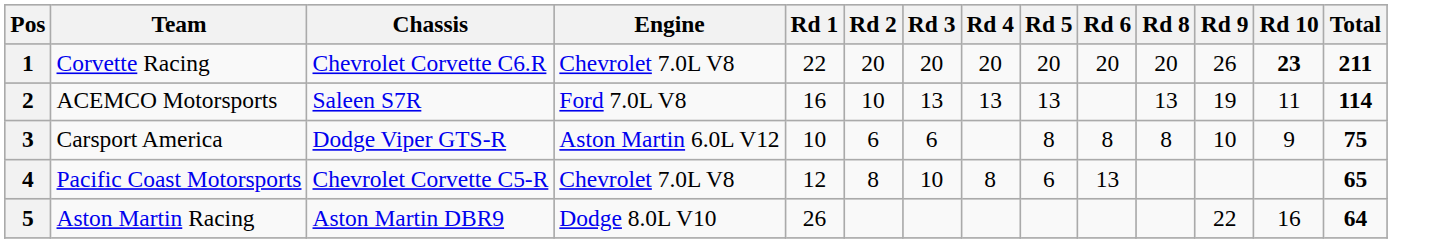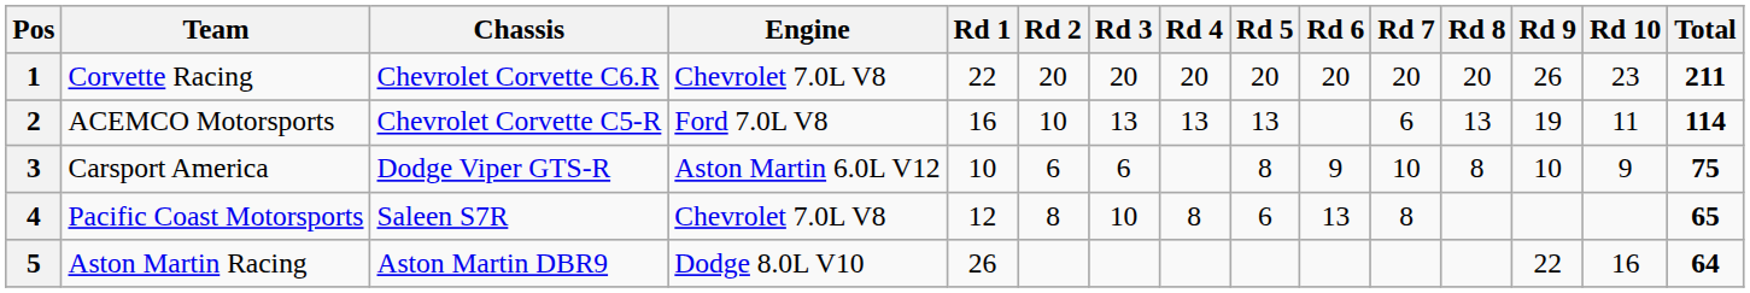 <table class="wikitable" style="font-size: 90%;">
 <tr>
 <th>Pos</th>
 <th>Team</th>
 <th>Chassis</th>
 <th>Engine</th>
 <th>Rd 1</th>
 <th>Rd 2</th>
 <th>Rd 3</th>
 <th>Rd 4</th>
 <th>Rd 5</th>
 <th>Rd 6</th>
+<th>Rd 7</th>
 <th>Rd 8</th>
 <th>Rd 9</th>
 <th>Rd 10</th>
 <th>Total</th>
 </tr>
 <tr>
 <th>1</th>
 <td> <a href='#'>Corvette</a> Racing</td>
 <td><a href='#'>Chevrolet Corvette C6.R</a></td>
 <td><a href='#'>Chevrolet</a> 7.0L V8</td>
 <td align="center">22</td>
 <td align="center">20</td>
 <td align="center">20</td>
 <td align="center">20</td>
 <td align="center">20</td>
 <td align="center">20</td>
 <td align="center">20</td>
+<td align="center">20</td>
 <td align="center">26</td>
-<td align="center"><strong>23</strong></td>
+<td align="center">23</td>
 <td align="center"><strong>211</strong></td>
 </tr>
 <tr>
 <th>2</th>
 <td> ACEMCO Motorsports</td>
-<td><a href='#'>Saleen S7R</a></td>
+<td><a href='#'>Chevrolet Corvette C5-R</a></td>
 <td><a href='#'>Ford</a> 7.0L V8</td>
 <td align="center">16</td>
 <td align="center">10</td>
 <td align="center">13</td>
 <td align="center">13</td>
 <td align="center">13</td>
 <td></td>
+<td align="center">6</td>
 <td align="center">13</td>
 <td align="center">19</td>
 <td align="center">11</td>
 <td align="center"><strong>114</strong></td>
 </tr>
 <tr>
 <th>3</th>
 <td> Carsport America</td>
 <td><a href='#'>Dodge Viper GTS-R</a></td>
 <td><a href='#'>Aston Martin</a> 6.0L V12</td>
 <td align="center">10</td>
 <td align="center">6</td>
 <td align="center">6</td>
 <td></td>
 <td align="center">8</td>
-<td align="center">8</td>
+<td align="center">9</td>
+<td align="center">10</td>
 <td align="center">8</td>
 <td align="center">10</td>
 <td align="center">9</td>
 <td align="center"><strong>75</strong></td>
 </tr>
 <tr>
 <th>4</th>
 <td> <a href='#'>Pacific Coast Motorsports</a></td>
-<td><a href='#'>Chevrolet Corvette C5-R</a></td>
+<td><a href='#'>Saleen S7R</a></td>
 <td><a href='#'>Chevrolet</a> 7.0L V8</td>
 <td align="center">12</td>
 <td align="center">8</td>
 <td align="center">10</td>
 <td align="center">8</td>
 <td align="center">6</td>
 <td align="center">13</td>
+<td align="center">8</td>
 <td></td>
 <td></td>
 <td></td>
 <td align="center"><strong>65</strong></td>
 </tr>
 <tr>
 <th>5</th>
 <td> <a href='#'>Aston Martin</a> Racing</td>
 <td><a href='#'>Aston Martin DBR9</a></td>
 <td><a href='#'>Dodge</a> 8.0L V10</td>
 <td align="center">26</td>
 <td></td>
 <td></td>
 <td></td>
 <td></td>
 <td></td>
 <td></td>
+<td></td>
 <td align="center">22</td>
 <td align="center">16</td>
 <td align="center"><strong>64</strong></td>
 </tr>
 </table>
